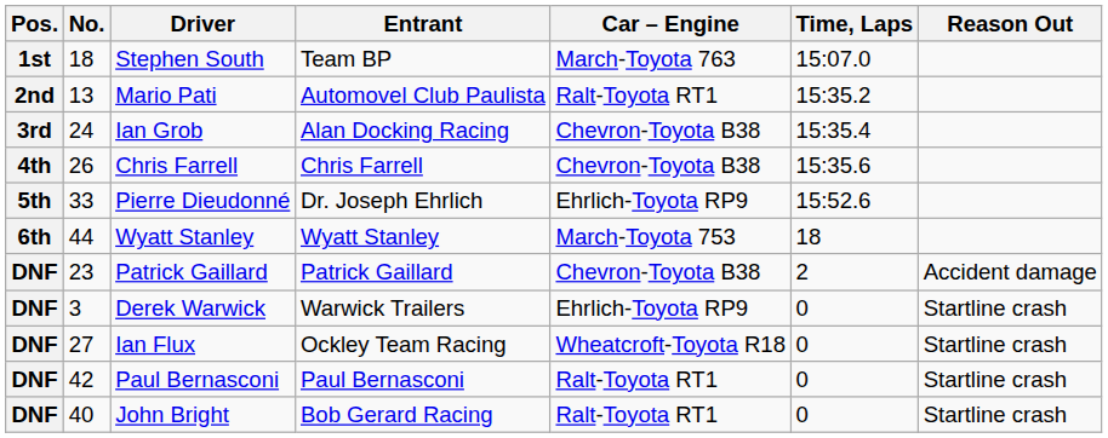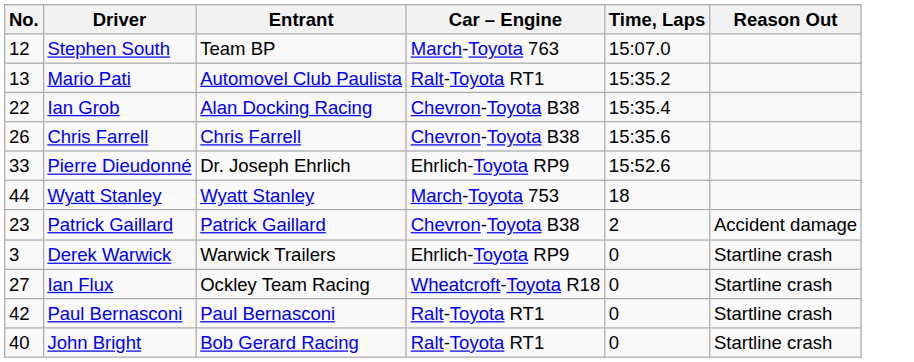 <table class="wikitable" style="font-size: 95%">
 <tr>
-<th>Pos.</th>
 <th>No.</th>
 <th>Driver</th>
 <th>Entrant</th>
 <th>Car – Engine</th>
 <th>Time, Laps</th>
 <th>Reason Out</th>
 </tr>
 <tr>
-<th>1st</th>
-<td>18</td>
+<td>12</td>
 <td> <a href='#'>Stephen South</a></td>
 <td>Team BP</td>
 <td><a href='#'>March</a>-<a href='#'>Toyota</a> 763</td>
 <td>15:07.0</td>
 <td></td>
 </tr>
 <tr>
-<th>2nd</th>
 <td>13</td>
 <td> <a href='#'>Mario Pati</a></td>
 <td><a href='#'>Automovel Club Paulista</a></td>
 <td><a href='#'>Ralt</a>-<a href='#'>Toyota</a> RT1</td>
 <td>15:35.2</td>
 <td></td>
 </tr>
 <tr>
-<th>3rd</th>
-<td>24</td>
+<td>22</td>
 <td> <a href='#'>Ian Grob</a></td>
 <td><a href='#'>Alan Docking Racing</a></td>
 <td><a href='#'>Chevron</a>-<a href='#'>Toyota</a> B38</td>
 <td>15:35.4</td>
 <td></td>
 </tr>
 <tr>
-<th>4th</th>
 <td>26</td>
 <td> <a href='#'>Chris Farrell</a></td>
 <td><a href='#'>Chris Farrell</a></td>
 <td><a href='#'>Chevron</a>-<a href='#'>Toyota</a> B38</td>
 <td>15:35.6</td>
 <td></td>
 </tr>
 <tr>
-<th>5th</th>
 <td>33</td>
 <td> <a href='#'>Pierre Dieudonné</a></td>
 <td>Dr. Joseph Ehrlich</td>
 <td>Ehrlich-<a href='#'>Toyota</a> RP9</td>
 <td>15:52.6</td>
 <td></td>
 </tr>
 <tr>
-<th>6th</th>
 <td>44</td>
 <td> <a href='#'>Wyatt Stanley</a></td>
 <td><a href='#'>Wyatt Stanley</a></td>
 <td><a href='#'>March</a>-<a href='#'>Toyota</a> 753</td>
 <td>18</td>
 <td></td>
 </tr>
 <tr>
-<th>DNF</th>
 <td>23</td>
 <td> <a href='#'>Patrick Gaillard</a></td>
 <td><a href='#'>Patrick Gaillard</a></td>
 <td><a href='#'>Chevron</a>-<a href='#'>Toyota</a> B38</td>
 <td>2</td>
 <td>Accident damage</td>
 </tr>
 <tr>
-<th>DNF</th>
 <td>3</td>
 <td> <a href='#'>Derek Warwick</a></td>
 <td>Warwick Trailers</td>
 <td>Ehrlich-<a href='#'>Toyota</a> RP9</td>
 <td>0</td>
 <td>Startline crash</td>
 </tr>
 <tr>
-<th>DNF</th>
 <td>27</td>
 <td> <a href='#'>Ian Flux</a></td>
 <td>Ockley Team Racing</td>
 <td><a href='#'>Wheatcroft</a>-<a href='#'>Toyota</a> R18</td>
 <td>0</td>
 <td>Startline crash</td>
 </tr>
 <tr>
-<th>DNF</th>
 <td>42</td>
 <td> <a href='#'>Paul Bernasconi</a></td>
 <td><a href='#'>Paul Bernasconi</a></td>
 <td><a href='#'>Ralt</a>-<a href='#'>Toyota</a> RT1</td>
 <td>0</td>
 <td>Startline crash</td>
 </tr>
 <tr>
-<th>DNF</th>
 <td>40</td>
 <td> <a href='#'>John Bright</a></td>
 <td><a href='#'>Bob Gerard Racing</a></td>
 <td><a href='#'>Ralt</a>-<a href='#'>Toyota</a> RT1</td>
 <td>0</td>
 <td>Startline crash</td>
 </tr>
 </table>
